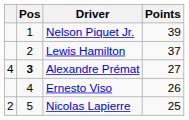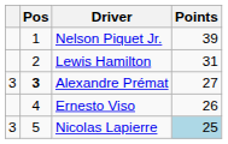 <table class="wikitable" style="font-size: 95%;">
 <tr>
 <th></th>
 <th>Pos</th>
 <th>Driver</th>
 <th>Points</th>
 </tr>
 <tr>
 <td align="center"></td>
 <td align="center">1</td>
 <td> <a href='#'>Nelson Piquet Jr.</a></td>
 <td align="right">39</td>
 </tr>
 <tr>
 <td align="center"></td>
 <td align="center">2</td>
 <td> <a href='#'>Lewis Hamilton</a></td>
-<td align="right">37</td>
+<td align="right">31</td>
 </tr>
 <tr>
-<td align="left"> 4</td>
+<td align="left"> 3</td>
 <td align="center"><strong>3</strong></td>
 <td> <a href='#'>Alexandre Prémat</a></td>
 <td align="right">27</td>
 </tr>
 <tr>
 <td align="center"></td>
 <td align="center">4</td>
 <td> <a href='#'>Ernesto Viso</a></td>
 <td align="right">26</td>
 </tr>
 <tr>
-<td align="left"> 2</td>
+<td align="left"> 3</td>
 <td align="center">5</td>
 <td> <a href='#'>Nicolas Lapierre</a></td>
-<td align="right">25</td>
+<td align="right" style="background: lightblue;">25</td>
 </tr>
 </table>
